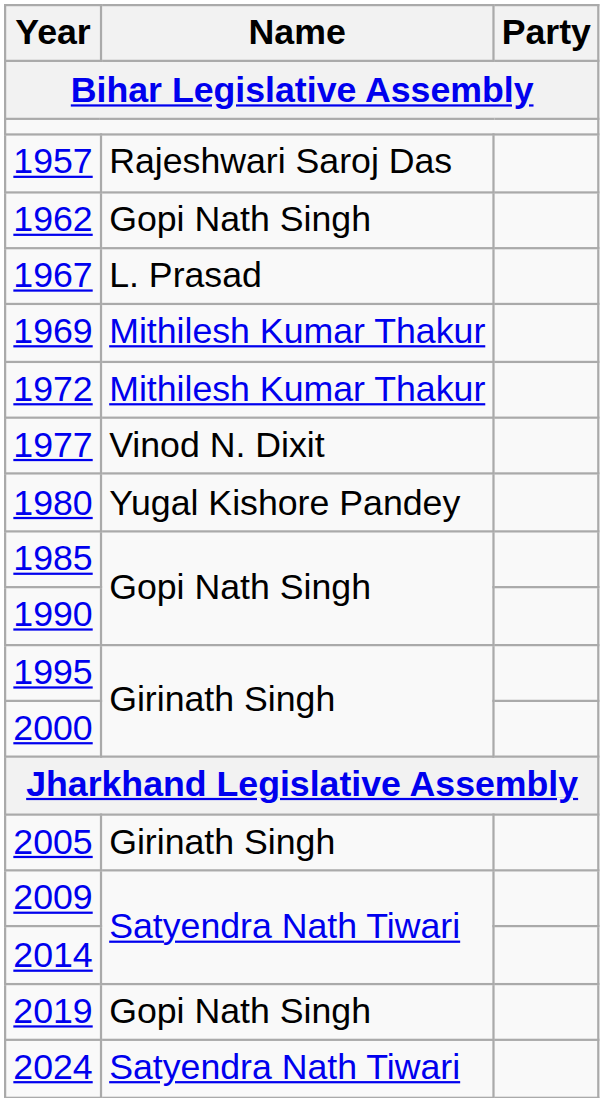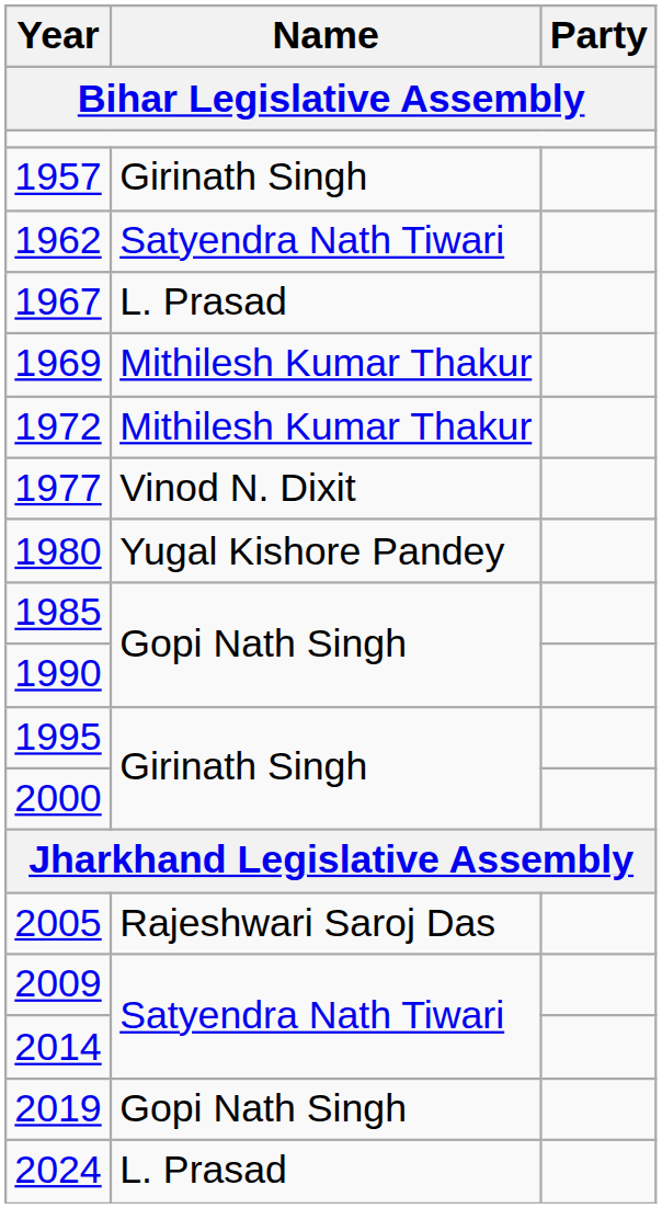 <table class="wikitable sortable">
 <tr>
 <th>Year</th>
 <th>Name</th>
 <th colspan=2>Party</th>
 </tr>
 <tr>
 <th colspan=4><a href='#'>Bihar Legislative Assembly</a></th>
 </tr>
 <tr>
 <td colspan="4"></td>
 </tr>
 <tr>
 <td><a href='#'>1957</a></td>
-<td>Rajeshwari Saroj Das</td>
+<td>Girinath Singh</td>
 <td></td>
 </tr>
 <tr>
 <td><a href='#'>1962</a></td>
-<td>Gopi Nath Singh</td>
+<td><a href='#'>Satyendra Nath Tiwari</a></td>
 <td></td>
 </tr>
 <tr>
 <td><a href='#'>1967</a></td>
 <td>L. Prasad</td>
 <td></td>
 </tr>
 <tr>
 <td><a href='#'>1969</a></td>
 <td><a href='#'>Mithilesh Kumar Thakur</a></td>
 <td></td>
 </tr>
 <tr>
 <td><a href='#'>1972</a></td>
 <td><a href='#'>Mithilesh Kumar Thakur</a></td>
 <td></td>
 </tr>
 <tr>
 <td><a href='#'>1977</a></td>
 <td>Vinod N. Dixit</td>
 <td></td>
 </tr>
 <tr>
 <td><a href='#'>1980</a></td>
 <td>Yugal Kishore Pandey</td>
 <td></td>
 </tr>
 <tr>
 <td><a href='#'>1985</a></td>
 <td rowspan="2">Gopi Nath Singh</td>
 <td></td>
 </tr>
 <tr>
 <td><a href='#'>1990</a></td>
 </tr>
 <tr>
 <td><a href='#'>1995</a></td>
 <td rowspan="2">Girinath Singh</td>
 <td></td>
 </tr>
 <tr>
 <td><a href='#'>2000</a></td>
 <td></td>
 </tr>
 <tr>
 <th colspan=4><a href='#'>Jharkhand Legislative Assembly</a></th>
 </tr>
 <tr>
 <td><a href='#'>2005</a></td>
-<td>Girinath Singh</td>
+<td>Rajeshwari Saroj Das</td>
 <td></td>
 </tr>
 <tr>
 <td><a href='#'>2009</a></td>
 <td rowspan=2><a href='#'>Satyendra Nath Tiwari</a></td>
 <td></td>
 </tr>
 <tr>
 <td><a href='#'>2014</a></td>
 <td></td>
 </tr>
 <tr>
 <td><a href='#'>2019</a></td>
 <td>Gopi Nath Singh</td>
 <td></td>
 </tr>
 <tr>
 <td><a href='#'>2024</a></td>
-<td><a href='#'>Satyendra Nath Tiwari</a></td>
+<td>L. Prasad</td>
 <td></td>
 </tr>
 </table>
